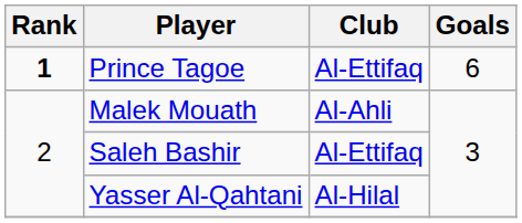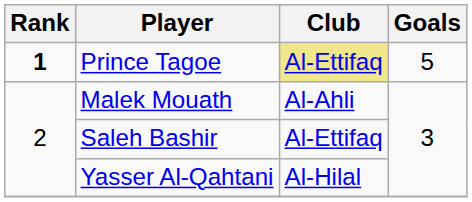 <table class="wikitable sortable" style="text-align:center">
 <tr>
 <th>Rank</th>
 <th>Player</th>
 <th>Club</th>
 <th>Goals</th>
 </tr>
 <tr>
 <td><strong>1</strong></td>
 <td align="left"> <a href='#'>Prince Tagoe</a></td>
-<td align="left"><a href='#'>Al-Ettifaq</a></td>
-<td>6</td>
+<td align="left" style="background: khaki;"><a href='#'>Al-Ettifaq</a></td>
+<td>5</td>
 </tr>
 <tr>
 <td rowspan=3>2</td>
 <td align="left"> <a href='#'>Malek Mouath</a></td>
 <td align="left"><a href='#'>Al-Ahli</a></td>
 <td rowspan=3>3</td>
 </tr>
 <tr>
 <td align="left"> <a href='#'>Saleh Bashir</a></td>
 <td align="left"><a href='#'>Al-Ettifaq</a></td>
 </tr>
 <tr>
 <td align="left"> <a href='#'>Yasser Al-Qahtani</a></td>
 <td align="left"><a href='#'>Al-Hilal</a></td>
 </tr>
 <tr>
 </tr>
 </table>
